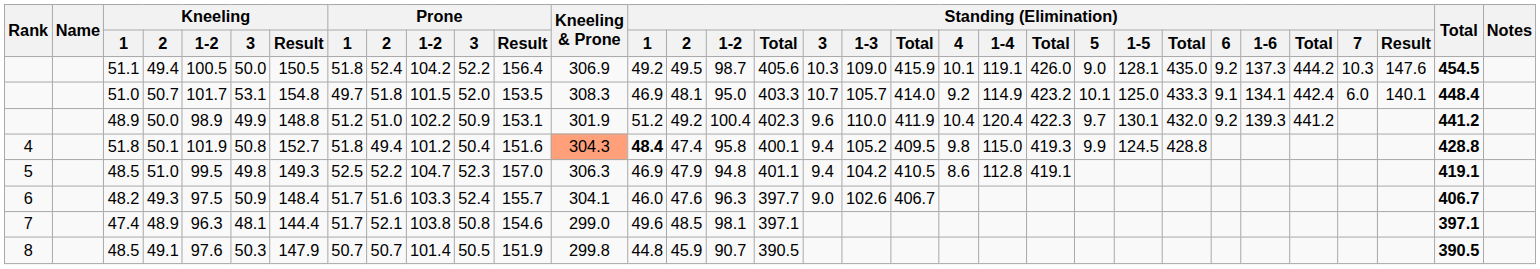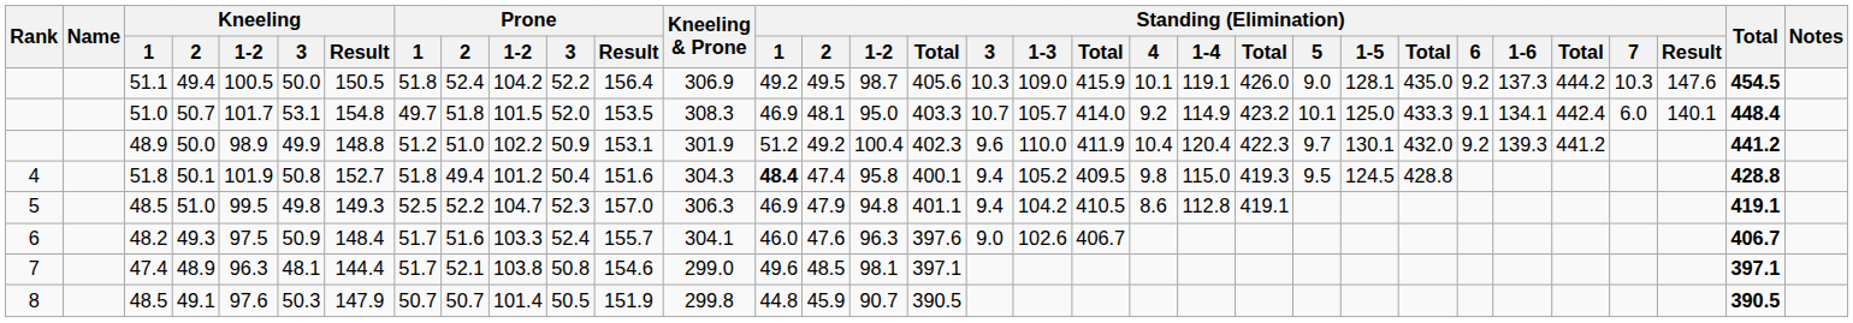 <table class="wikitable sortable" style="text-align:center;">
 <tr>
 <th rowspan=2>Rank</th>
 <th rowspan=2>Name</th>
 <th colspan=5>Kneeling</th>
 <th colspan=5>Prone</th>
 <th rowspan=2>Kneeling & Prone</th>
 <th colspan=18>Standing (Elimination)</th>
 <th rowspan=2>Total</th>
 <th rowspan=2>Notes</th>
 </tr>
 <tr>
 <th>1</th>
 <th>2</th>
 <th>1-2</th>
 <th>3</th>
 <th>Result</th>
 <th>1</th>
 <th>2</th>
 <th>1-2</th>
 <th>3</th>
 <th>Result</th>
 <th>1</th>
 <th>2</th>
 <th>1-2</th>
 <th>Total</th>
 <th>3</th>
 <th>1-3</th>
 <th>Total</th>
 <th>4</th>
 <th>1-4</th>
 <th>Total</th>
 <th>5</th>
 <th>1-5</th>
 <th>Total</th>
 <th>6</th>
 <th>1-6</th>
 <th>Total</th>
 <th>7</th>
 <th>Result</th>
 </tr>
 <tr>
 <td></td>
 <td align=left></td>
 <td>51.1</td>
 <td>49.4</td>
 <td>100.5</td>
 <td>50.0</td>
 <td>150.5</td>
 <td>51.8</td>
 <td>52.4</td>
 <td>104.2</td>
 <td>52.2</td>
 <td>156.4</td>
 <td>306.9</td>
 <td>49.2</td>
 <td>49.5</td>
 <td>98.7</td>
 <td>405.6</td>
 <td>10.3</td>
 <td>109.0</td>
 <td>415.9</td>
 <td>10.1</td>
 <td>119.1</td>
 <td>426.0</td>
 <td>9.0</td>
 <td>128.1</td>
 <td>435.0</td>
 <td>9.2</td>
 <td>137.3</td>
 <td>444.2</td>
 <td>10.3</td>
 <td>147.6</td>
 <td><strong>454.5</strong></td>
 <td></td>
 </tr>
 <tr>
 <td></td>
 <td align=left></td>
 <td>51.0</td>
 <td>50.7</td>
 <td>101.7</td>
 <td>53.1</td>
 <td>154.8</td>
 <td>49.7</td>
 <td>51.8</td>
 <td>101.5</td>
 <td>52.0</td>
 <td>153.5</td>
 <td>308.3</td>
 <td>46.9</td>
 <td>48.1</td>
 <td>95.0</td>
 <td>403.3</td>
 <td>10.7</td>
 <td>105.7</td>
 <td>414.0</td>
 <td>9.2</td>
 <td>114.9</td>
 <td>423.2</td>
 <td>10.1</td>
 <td>125.0</td>
 <td>433.3</td>
 <td>9.1</td>
 <td>134.1</td>
 <td>442.4</td>
 <td>6.0</td>
 <td>140.1</td>
 <td><strong>448.4</strong></td>
 <td></td>
 </tr>
 <tr>
 <td></td>
 <td align=left></td>
 <td>48.9</td>
 <td>50.0</td>
 <td>98.9</td>
 <td>49.9</td>
 <td>148.8</td>
 <td>51.2</td>
 <td>51.0</td>
 <td>102.2</td>
 <td>50.9</td>
 <td>153.1</td>
 <td>301.9</td>
 <td>51.2</td>
 <td>49.2</td>
 <td>100.4</td>
 <td>402.3</td>
 <td>9.6</td>
 <td>110.0</td>
 <td>411.9</td>
 <td>10.4</td>
 <td>120.4</td>
 <td>422.3</td>
 <td>9.7</td>
 <td>130.1</td>
 <td>432.0</td>
 <td>9.2</td>
 <td>139.3</td>
 <td>441.2</td>
 <td></td>
 <td></td>
 <td><strong>441.2</strong></td>
 <td></td>
 </tr>
 <tr>
 <td>4</td>
 <td align=left></td>
 <td>51.8</td>
 <td>50.1</td>
 <td>101.9</td>
 <td>50.8</td>
 <td>152.7</td>
 <td>51.8</td>
 <td>49.4</td>
 <td>101.2</td>
 <td>50.4</td>
 <td>151.6</td>
-<td style="background: lightsalmon;">304.3</td>
+<td>304.3</td>
 <td><strong>48.4</strong></td>
 <td>47.4</td>
 <td>95.8</td>
 <td>400.1</td>
 <td>9.4</td>
 <td>105.2</td>
 <td>409.5</td>
 <td>9.8</td>
 <td>115.0</td>
 <td>419.3</td>
-<td>9.9</td>
+<td>9.5</td>
 <td>124.5</td>
 <td>428.8</td>
 <td></td>
 <td></td>
 <td></td>
 <td></td>
 <td></td>
 <td><strong>428.8</strong></td>
 <td></td>
 </tr>
 <tr>
 <td>5</td>
 <td align=left></td>
 <td>48.5</td>
 <td>51.0</td>
 <td>99.5</td>
 <td>49.8</td>
 <td>149.3</td>
 <td>52.5</td>
 <td>52.2</td>
 <td>104.7</td>
 <td>52.3</td>
 <td>157.0</td>
 <td>306.3</td>
 <td>46.9</td>
 <td>47.9</td>
 <td>94.8</td>
 <td>401.1</td>
 <td>9.4</td>
 <td>104.2</td>
 <td>410.5</td>
 <td>8.6</td>
 <td>112.8</td>
 <td>419.1</td>
 <td></td>
 <td></td>
 <td></td>
 <td></td>
 <td></td>
 <td></td>
 <td></td>
 <td></td>
 <td><strong>419.1</strong></td>
 <td></td>
 </tr>
 <tr>
 <td>6</td>
 <td align=left></td>
 <td>48.2</td>
 <td>49.3</td>
 <td>97.5</td>
 <td>50.9</td>
 <td>148.4</td>
 <td>51.7</td>
 <td>51.6</td>
 <td>103.3</td>
 <td>52.4</td>
 <td>155.7</td>
 <td>304.1</td>
 <td>46.0</td>
 <td>47.6</td>
 <td>96.3</td>
-<td>397.7</td>
+<td>397.6</td>
 <td>9.0</td>
 <td>102.6</td>
 <td>406.7</td>
 <td></td>
 <td></td>
 <td></td>
 <td></td>
 <td></td>
 <td></td>
 <td></td>
 <td></td>
 <td></td>
 <td></td>
 <td></td>
 <td><strong>406.7</strong></td>
 <td></td>
 </tr>
 <tr>
 <td>7</td>
 <td align=left></td>
 <td>47.4</td>
 <td>48.9</td>
 <td>96.3</td>
 <td>48.1</td>
 <td>144.4</td>
 <td>51.7</td>
 <td>52.1</td>
 <td>103.8</td>
 <td>50.8</td>
 <td>154.6</td>
 <td>299.0</td>
 <td>49.6</td>
 <td>48.5</td>
 <td>98.1</td>
 <td>397.1</td>
 <td></td>
 <td></td>
 <td></td>
 <td></td>
 <td></td>
 <td></td>
 <td></td>
 <td></td>
 <td></td>
 <td></td>
 <td></td>
 <td></td>
 <td></td>
 <td></td>
 <td><strong>397.1</strong></td>
 <td></td>
 </tr>
 <tr>
 <td>8</td>
 <td align=left></td>
 <td>48.5</td>
 <td>49.1</td>
 <td>97.6</td>
 <td>50.3</td>
 <td>147.9</td>
 <td>50.7</td>
 <td>50.7</td>
 <td>101.4</td>
 <td>50.5</td>
 <td>151.9</td>
 <td>299.8</td>
 <td>44.8</td>
 <td>45.9</td>
 <td>90.7</td>
 <td>390.5</td>
 <td></td>
 <td></td>
 <td></td>
 <td></td>
 <td></td>
 <td></td>
 <td></td>
 <td></td>
 <td></td>
 <td></td>
 <td></td>
 <td></td>
 <td></td>
 <td></td>
 <td><strong>390.5</strong></td>
 <td></td>
 </tr>
 </table>
